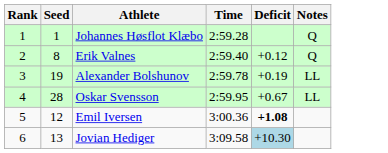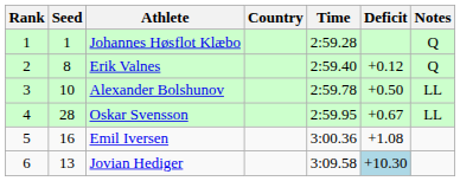 <table class="wikitable sortable" style="text-align:center">
 <tr>
 <th>Rank</th>
 <th>Seed</th>
 <th>Athlete</th>
+<th>Country</th>
 <th>Time</th>
 <th>Deficit</th>
 <th>Notes</th>
 </tr>
 <tr bgcolor=ccffcc>
 <td>1</td>
 <td>1</td>
 <td align=left><a href='#'>Johannes Høsflot Klæbo</a></td>
+<td align=left></td>
 <td>2:59.28</td>
 <td></td>
 <td>Q</td>
 </tr>
 <tr bgcolor=ccffcc>
 <td>2</td>
 <td>8</td>
 <td align=left><a href='#'>Erik Valnes</a></td>
+<td align=left></td>
 <td>2:59.40</td>
 <td>+0.12</td>
 <td>Q</td>
 </tr>
 <tr bgcolor=ccffcc>
 <td>3</td>
-<td>19</td>
+<td>10</td>
 <td align=left><a href='#'>Alexander Bolshunov</a></td>
+<td align=left></td>
 <td>2:59.78</td>
-<td>+0.19</td>
+<td>+0.50</td>
 <td>LL</td>
 </tr>
 <tr bgcolor=ccffcc>
 <td>4</td>
 <td>28</td>
 <td align=left><a href='#'>Oskar Svensson</a></td>
+<td align=left></td>
 <td>2:59.95</td>
 <td>+0.67</td>
 <td>LL</td>
 </tr>
 <tr>
 <td>5</td>
-<td>12</td>
+<td>16</td>
 <td align=left><a href='#'>Emil Iversen</a></td>
+<td align=left></td>
 <td>3:00.36</td>
-<td><strong>+1.08</strong></td>
+<td>+1.08</td>
 <td></td>
 </tr>
 <tr>
 <td>6</td>
 <td>13</td>
 <td align=left><a href='#'>Jovian Hediger</a></td>
+<td align=left></td>
 <td>3:09.58</td>
 <td style="background: lightblue;">+10.30</td>
 <td></td>
 </tr>
 </table>
